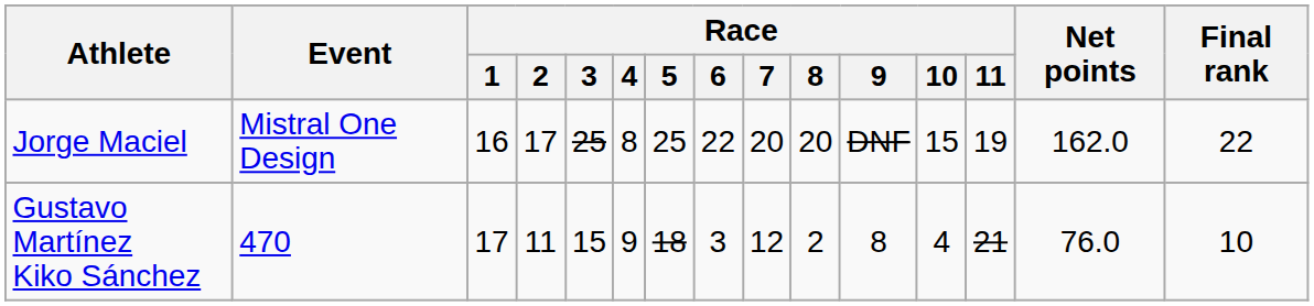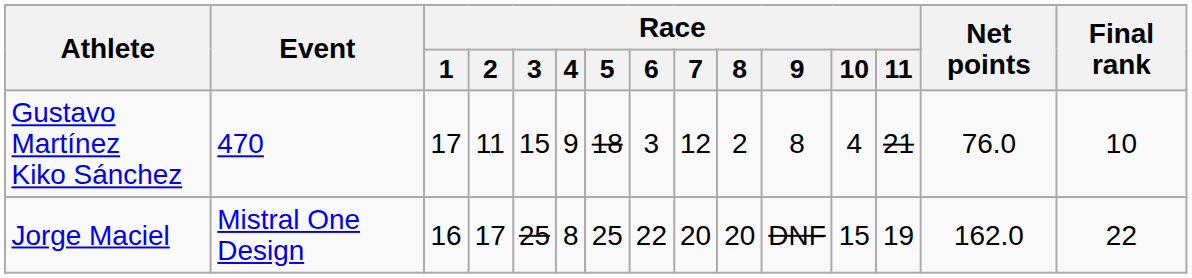 <table class="wikitable" style="font-size:90%">
 <tr>
 <th rowspan="2">Athlete</th>
 <th rowspan="2">Event</th>
 <th colspan=11>Race</th>
 <th rowspan=2>Net points</th>
 <th rowspan=2>Final rank</th>
 </tr>
 <tr style="font-size:95%">
 <th>1</th>
 <th>2</th>
 <th>3</th>
 <th>4</th>
 <th>5</th>
 <th>6</th>
 <th>7</th>
 <th>8</th>
 <th>9</th>
 <th>10</th>
 <th>11</th>
 </tr>
 <tr align=center>
+<td align=left><a href='#'>Gustavo Martínez</a><br><a href='#'>Kiko Sánchez</a></td>
+<td align=left><a href='#'>470</a></td>
+<td>17</td>
+<td>11</td>
+<td>15</td>
+<td>9</td>
+<td><s>18</s></td>
+<td>3</td>
+<td>12</td>
+<td>2</td>
+<td>8</td>
+<td>4</td>
+<td><s>21</s></td>
+<td>76.0</td>
+<td>10</td>
+</tr>
+<tr align=center>
 <td align=left><a href='#'>Jorge Maciel</a></td>
 <td align=left><a href='#'>Mistral One Design</a></td>
 <td>16</td>
 <td>17</td>
 <td><s>25</s></td>
 <td>8</td>
 <td>25</td>
 <td>22</td>
 <td>20</td>
 <td>20</td>
 <td><s>DNF</s></td>
 <td>15</td>
 <td>19</td>
 <td>162.0</td>
 <td>22</td>
 </tr>
-<tr align=center>
-<td align=left><a href='#'>Gustavo Martínez</a><br><a href='#'>Kiko Sánchez</a></td>
-<td align=left><a href='#'>470</a></td>
-<td>17</td>
-<td>11</td>
-<td>15</td>
-<td>9</td>
-<td><s>18</s></td>
-<td>3</td>
-<td>12</td>
-<td>2</td>
-<td>8</td>
-<td>4</td>
-<td><s>21</s></td>
-<td>76.0</td>
-<td>10</td>
-</tr>
 </table>
